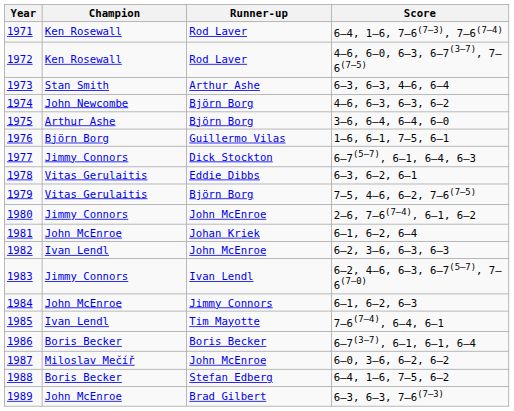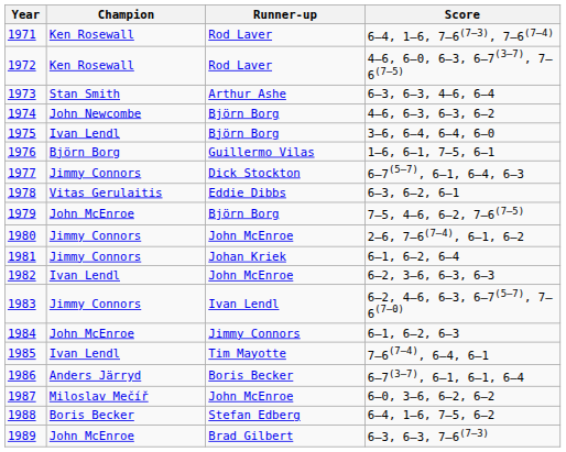 <table class=wikitable>
 <tr>
 <th style="width:40px">Year</th>
 <th style="width:170px">Champion</th>
 <th style="width:170px">Runner-up</th>
 <th style="width:210px" class="unsortable">Score</th>
 </tr>
 <tr>
 <td><a href='#'>1971</a></td>
 <td> <a href='#'>Ken Rosewall</a></td>
 <td> <a href='#'>Rod Laver</a></td>
 <td>6–4, 1–6, 7–6<sup>(7–3)</sup>, 7–6<sup>(7–4)</sup></td>
 </tr>
 <tr>
 <td><a href='#'>1972</a></td>
 <td> <a href='#'>Ken Rosewall</a> </td>
 <td> <a href='#'>Rod Laver</a></td>
 <td>4–6, 6–0, 6–3, 6–7<sup>(3–7)</sup>, 7–6<sup>(7–5)</sup></td>
 </tr>
 <tr>
 <td><a href='#'>1973</a></td>
 <td> <a href='#'>Stan Smith</a></td>
 <td> <a href='#'>Arthur Ashe</a></td>
 <td>6–3, 6–3, 4–6, 6–4</td>
 </tr>
 <tr>
 <td><a href='#'>1974</a></td>
 <td> <a href='#'>John Newcombe</a></td>
 <td> <a href='#'>Björn Borg</a></td>
 <td>4–6, 6–3, 6–3, 6–2</td>
 </tr>
 <tr>
 <td><a href='#'>1975</a></td>
-<td> <a href='#'>Arthur Ashe</a></td>
+<td> <a href='#'>Ivan Lendl</a> </td>
 <td> <a href='#'>Björn Borg</a></td>
 <td>3–6, 6–4, 6–4, 6–0</td>
 </tr>
 <tr>
 <td><a href='#'>1976</a></td>
 <td> <a href='#'>Björn Borg</a></td>
 <td> <a href='#'>Guillermo Vilas</a></td>
 <td>1–6, 6–1, 7–5, 6–1</td>
 </tr>
 <tr>
 <td><a href='#'>1977</a></td>
 <td> <a href='#'>Jimmy Connors</a></td>
 <td> <a href='#'>Dick Stockton</a></td>
 <td>6–7<sup>(5–7)</sup>, 6–1, 6–4, 6–3</td>
 </tr>
 <tr>
 <td><a href='#'>1978</a></td>
 <td> <a href='#'>Vitas Gerulaitis</a></td>
 <td> <a href='#'>Eddie Dibbs</a></td>
 <td>6–3, 6–2, 6–1</td>
 </tr>
 <tr>
 <td><a href='#'>1979</a></td>
-<td> <a href='#'>Vitas Gerulaitis</a></td>
+<td> <a href='#'>John McEnroe</a></td>
 <td> <a href='#'>Björn Borg</a></td>
 <td>7–5, 4–6, 6–2, 7–6<sup>(7–5)</sup></td>
 </tr>
 <tr>
 <td><a href='#'>1980</a></td>
 <td> <a href='#'>Jimmy Connors</a> </td>
 <td> <a href='#'>John McEnroe</a></td>
 <td>2–6, 7–6<sup>(7–4)</sup>, 6–1, 6–2</td>
 </tr>
 <tr>
 <td><a href='#'>1981</a></td>
-<td> <a href='#'>John McEnroe</a> </td>
+<td> <a href='#'>Jimmy Connors</a></td>
 <td> <a href='#'>Johan Kriek</a></td>
 <td>6–1, 6–2, 6–4</td>
 </tr>
 <tr>
 <td><a href='#'>1982</a></td>
 <td> <a href='#'>Ivan Lendl</a></td>
 <td> <a href='#'>John McEnroe</a></td>
 <td>6–2, 3–6, 6–3, 6–3</td>
 </tr>
 <tr>
 <td><a href='#'>1983</a></td>
 <td> <a href='#'>Jimmy Connors</a></td>
 <td> <a href='#'>Ivan Lendl</a></td>
 <td>6–2, 4–6, 6–3, 6–7<sup>(5–7)</sup>, 7–6<sup>(7–0)</sup></td>
 </tr>
 <tr>
 <td><a href='#'>1984</a></td>
 <td> <a href='#'>John McEnroe</a> </td>
 <td> <a href='#'>Jimmy Connors</a></td>
 <td>6–1, 6–2, 6–3</td>
 </tr>
 <tr>
 <td><a href='#'>1985</a></td>
 <td> <a href='#'>Ivan Lendl</a> </td>
 <td> <a href='#'>Tim Mayotte</a></td>
 <td>7–6<sup>(7–4)</sup>, 6–4, 6–1</td>
 </tr>
 <tr>
 <td><a href='#'>1986</a></td>
-<td> <a href='#'>Boris Becker</a></td>
+<td> <a href='#'>Anders Järryd</a></td>
 <td> <a href='#'>Boris Becker</a></td>
 <td>6–7<sup>(3–7)</sup>, 6–1, 6–1, 6–4</td>
 </tr>
 <tr>
 <td><a href='#'>1987</a></td>
 <td> <a href='#'>Miloslav Mečíř</a></td>
 <td> <a href='#'>John McEnroe</a></td>
 <td>6–0, 3–6, 6–2, 6–2</td>
 </tr>
 <tr>
 <td><a href='#'>1988</a></td>
 <td> <a href='#'>Boris Becker</a></td>
 <td> <a href='#'>Stefan Edberg</a></td>
 <td>6–4, 1–6, 7–5, 6–2</td>
 </tr>
 <tr>
 <td><a href='#'>1989</a></td>
 <td> <a href='#'>John McEnroe</a> </td>
 <td> <a href='#'>Brad Gilbert</a></td>
 <td>6–3, 6–3, 7–6<sup>(7–3)</sup></td>
 </tr>
 </table>
